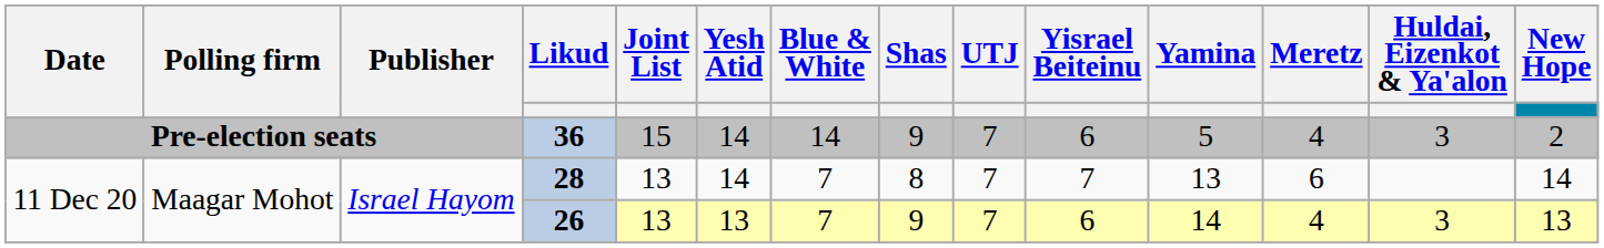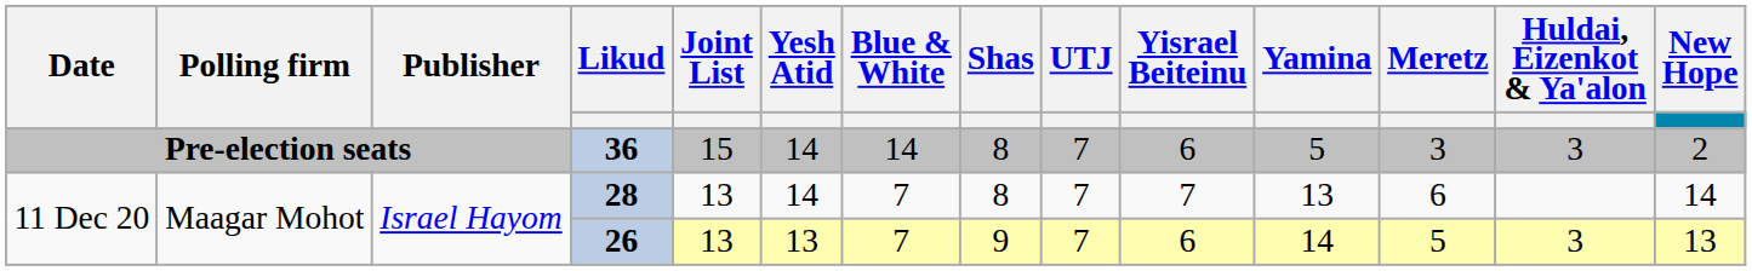 <table class="wikitable sortable" style=text-align:center;font-size:90%;line-height:13px>
 <tr>
 <th rowspan=2>Date</th>
 <th rowspan=2>Polling firm</th>
 <th rowspan=2>Publisher</th>
 <th><a href='#'>Likud</a></th>
 <th><a href='#'>Joint<br>List</a></th>
 <th><a href='#'>Yesh<br>Atid</a></th>
 <th><a href='#'>Blue &<br>White</a></th>
 <th><a href='#'>Shas</a></th>
 <th><a href='#'>UTJ</a></th>
 <th><a href='#'>Yisrael<br>Beiteinu</a></th>
 <th><a href='#'>Yamina</a></th>
 <th><a href='#'>Meretz</a></th>
 <th><a href='#'>Huldai</a>,<br><a href='#'>Eizenkot</a><br> & <a href='#'>Ya'alon</a></th>
 <th><a href='#'>New<br>Hope</a></th>
 </tr>
 <tr>
 <th style=background:></th>
 <th style=background:></th>
 <th style=background:></th>
 <th style=background:></th>
 <th style=background:></th>
 <th style=background:></th>
 <th style=background:></th>
 <th style=background:></th>
 <th style=background:></th>
 <th style=background:></th>
 <th style=background:#0086AC></th>
 </tr>
 <tr style=background:silver>
 <td colspan=3><strong>Pre-election seats</strong></td>
 <td style=background:#BBCDE4><strong>36</strong>	</td>
 <td>15					</td>
 <td>14					</td>
 <td>14					</td>
-<td>9					</td>
+<td>8					</td>
 <td>7					</td>
 <td>6					</td>
 <td>5					</td>
-<td>4					</td>
+<td>3					</td>
 <td>3					</td>
 <td>2					</td>
 </tr>
 <tr>
 <td rowspan=2 data-sort-value=2020-12-11>11 Dec 20</td>
 <td rowspan=2>Maagar Mohot</td>
 <td rowspan=2><em><a href='#'>Israel Hayom</a></em></td>
 <td style=background:#BBCDE4><strong>28</strong>	</td>
 <td>13					</td>
 <td>14<br>					</td>
 <td>7					</td>
 <td>8					</td>
 <td>7					</td>
 <td>7					</td>
 <td>13					</td>
 <td>6					</td>
 <td>				</td>
 <td>14					</td>
 </tr>
 <tr style=background:#fffdb0>
 <td style=background:#BBCDE4><strong>26</strong>	</td>
 <td>13					</td>
 <td>13					</td>
 <td>7					</td>
 <td>9					</td>
 <td>7					</td>
 <td>6					</td>
 <td>14					</td>
-<td>4					</td>
+<td>5					</td>
 <td>3			</td>
 <td>13					</td>
 </tr>
 </table>
